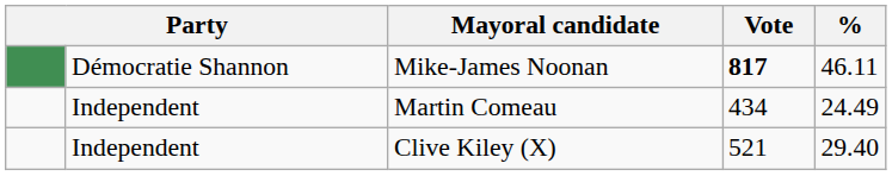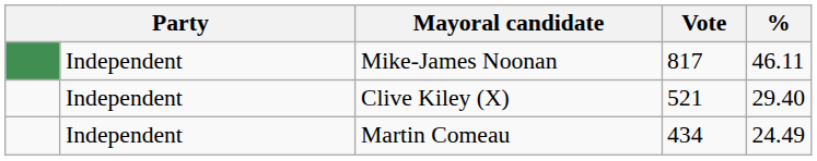 <table class="wikitable">
 <tr>
 <th bgcolor="#DDDDFF" width="230px" colspan="2">Party</th>
 <th bgcolor="#DDDDFF" width="200px">Mayoral candidate</th>
 <th bgcolor="#DDDDFF" width="50px">Vote</th>
 <th bgcolor="#DDDDFF" width="30px">%</th>
 </tr>
 <tr>
 <td bgcolor=#408E52 width="30px"> </td>
-<td>Démocratie Shannon</td>
+<td>Independent</td>
 <td>Mike-James Noonan</td>
-<td><strong>817</strong></td>
+<td>817</td>
 <td>46.11</td>
+</tr>
+<tr>
+<td> </td>
+<td>Independent</td>
+<td>Clive Kiley (X)</td>
+<td>521</td>
+<td>29.40</td>
 </tr>
 <tr>
 <td> </td>
 <td>Independent</td>
 <td>Martin Comeau</td>
 <td>434</td>
 <td>24.49</td>
 </tr>
-<tr>
-<td> </td>
-<td>Independent</td>
-<td>Clive Kiley (X)</td>
-<td>521</td>
-<td>29.40</td>
-</tr>
 </table>
